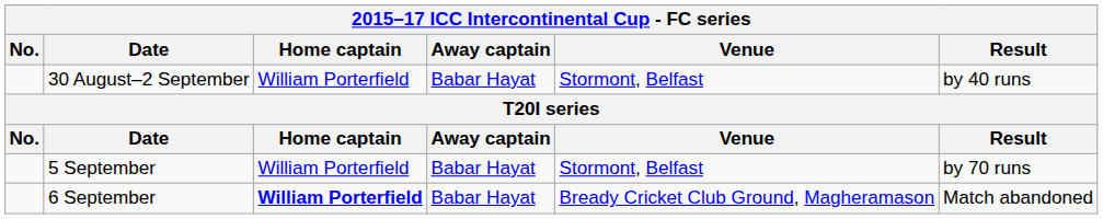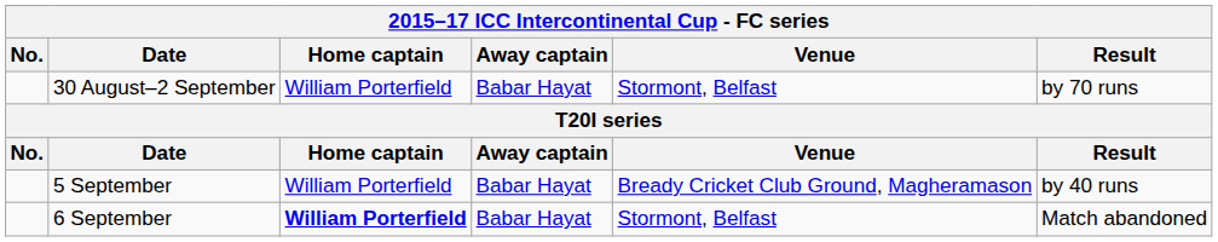 <table class="wikitable">
 <tr>
 <th colspan="6"><a href='#'>2015–17 ICC Intercontinental Cup</a> - FC series</th>
 </tr>
 <tr>
 <th>No.</th>
 <th>Date</th>
 <th>Home captain</th>
 <th>Away captain</th>
 <th>Venue</th>
 <th>Result</th>
 </tr>
 <tr>
 <td></td>
 <td>30 August–2 September</td>
 <td><a href='#'>William Porterfield</a></td>
 <td><a href='#'>Babar Hayat</a></td>
 <td><a href='#'>Stormont</a>, <a href='#'>Belfast</a></td>
-<td> by 40 runs</td>
+<td> by 70 runs</td>
 </tr>
 <tr>
 <th colspan="6">T20I series</th>
 </tr>
 <tr>
 <th>No.</th>
 <th>Date</th>
 <th>Home captain</th>
 <th>Away captain</th>
 <th>Venue</th>
 <th>Result</th>
 </tr>
 <tr>
 <td></td>
 <td>5 September</td>
 <td><a href='#'>William Porterfield</a></td>
 <td><a href='#'>Babar Hayat</a></td>
-<td><a href='#'>Stormont</a>, <a href='#'>Belfast</a></td>
-<td> by 70 runs</td>
+<td><a href='#'>Bready Cricket Club Ground</a>, <a href='#'>Magheramason</a></td>
+<td> by 40 runs</td>
 </tr>
 <tr>
 <td></td>
 <td>6 September</td>
 <td><strong><a href='#'>William Porterfield</a></strong></td>
 <td><a href='#'>Babar Hayat</a></td>
-<td><a href='#'>Bready Cricket Club Ground</a>, <a href='#'>Magheramason</a></td>
+<td><a href='#'>Stormont</a>, <a href='#'>Belfast</a></td>
 <td>Match abandoned</td>
 </tr>
 </table>
